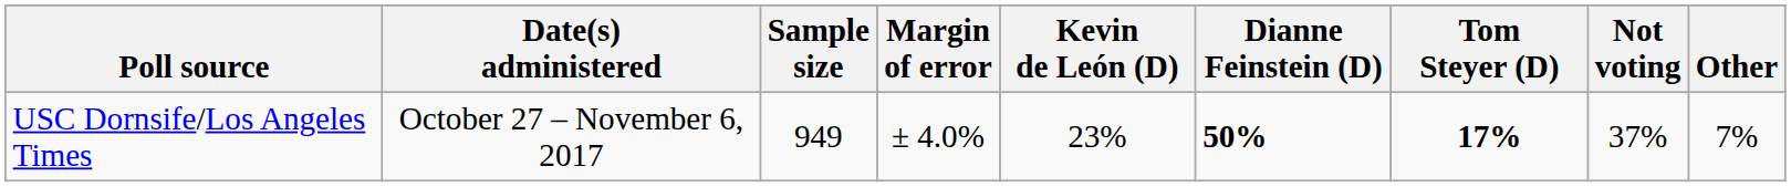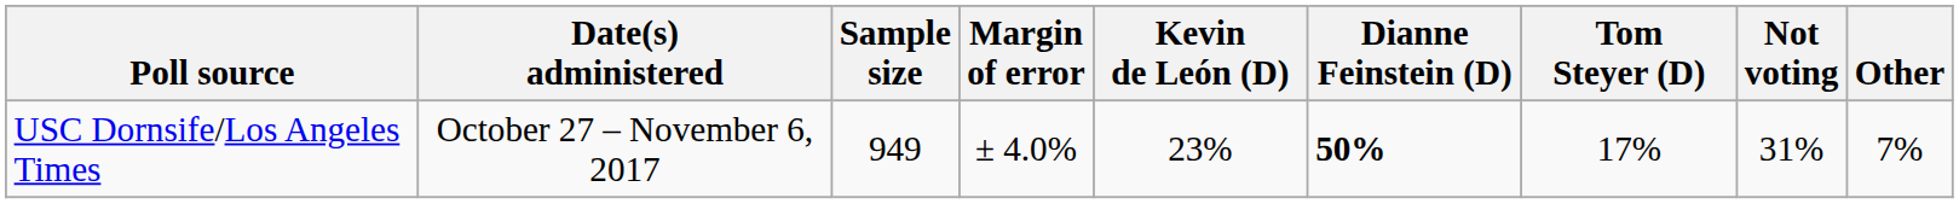 <table class="wikitable">
 <tr valign=bottom>
 <th style="width:180px;">Poll source</th>
 <th style="width:180px;">Date(s)<br>administered</th>
 <th>Sample<br>size</th>
 <th>Margin<br>of error</th>
 <th style="width:90px">Kevin<br>de León (D)</th>
 <th style="width:90px">Dianne<br>Feinstein (D)</th>
 <th style="width:90px">Tom<br>Steyer (D)</th>
 <th>Not<br>voting</th>
 <th>Other</th>
 </tr>
 <tr>
 <td><a href='#'>USC Dornsife</a>/<a href='#'>Los Angeles Times</a></td>
 <td align=center>October 27 – November 6, 2017</td>
 <td align=center>949</td>
 <td align=center>± 4.0%</td>
 <td align=center>23%</td>
 <td><strong>50%</strong></td>
-<td align=center><strong>17%</strong></td>
-<td align=center>37%</td>
+<td align=center>17%</td>
+<td align=center>31%</td>
 <td align=center>7%</td>
 </tr>
 </table>
